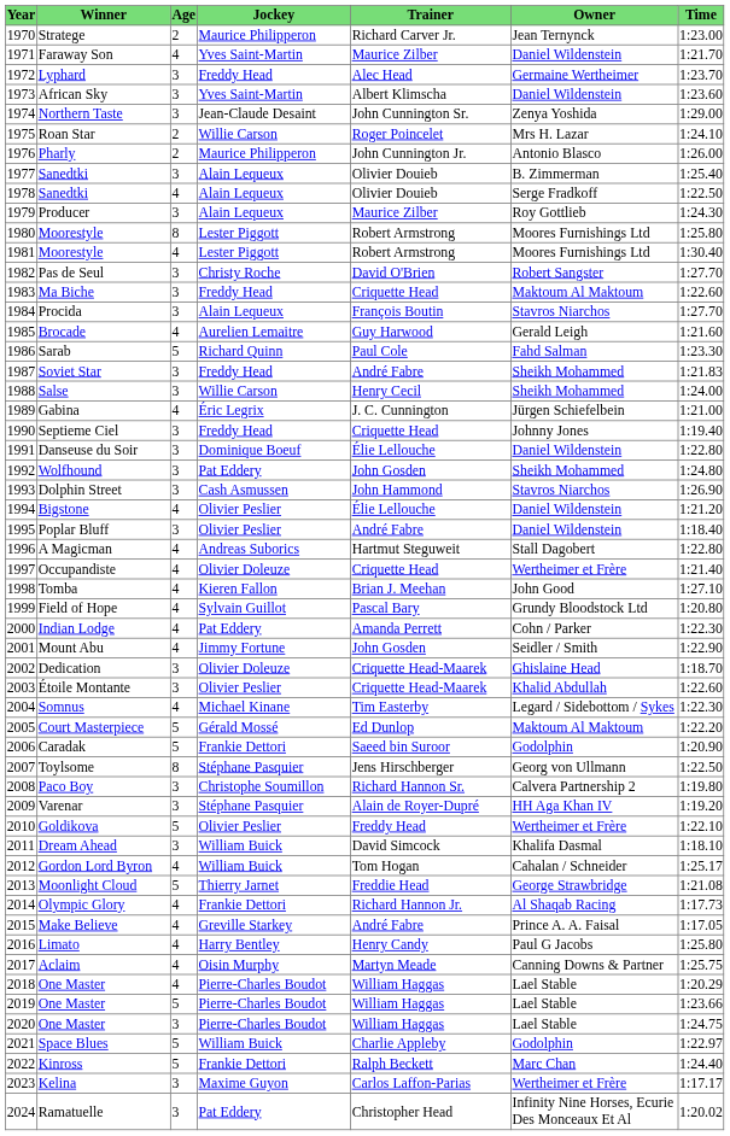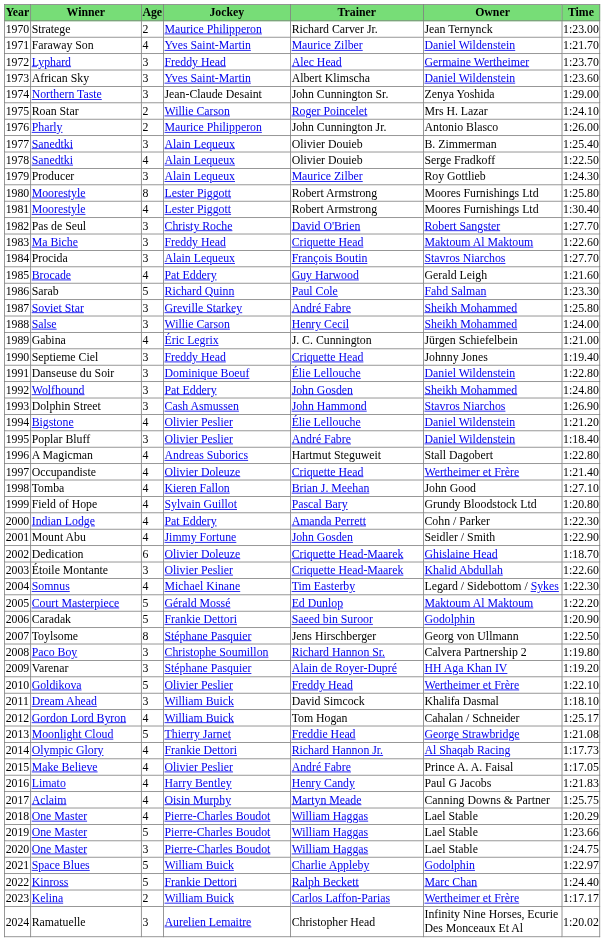 <table class = "sortable" | border="1" style="border-collapse: collapse; font-size:90%">
 <tr bgcolor="#77dd77" align="center">
 <th>Year</th>
 <th>Winner</th>
 <th>Age</th>
 <th>Jockey</th>
 <th>Trainer</th>
 <th>Owner</th>
 <th>Time</th>
 </tr>
 <tr>
 <td>1970</td>
 <td width=132px>Stratege</td>
 <td>2</td>
 <td width=152px><a href='#'>Maurice Philipperon</a></td>
 <td width=159px>Richard Carver Jr.</td>
 <td width=166px>Jean Ternynck</td>
 <td>1:23.00</td>
 </tr>
 <tr>
 <td>1971</td>
 <td>Faraway Son</td>
 <td>4</td>
 <td><a href='#'>Yves Saint-Martin</a></td>
 <td><a href='#'>Maurice Zilber</a></td>
 <td><a href='#'>Daniel Wildenstein</a></td>
 <td>1:21.70</td>
 </tr>
 <tr>
 <td>1972</td>
 <td><a href='#'>Lyphard</a></td>
 <td>3</td>
 <td><a href='#'>Freddy Head</a></td>
 <td><a href='#'>Alec Head</a></td>
 <td><a href='#'>Germaine Wertheimer</a></td>
 <td>1:23.70</td>
 </tr>
 <tr>
 <td>1973</td>
 <td>African Sky</td>
 <td>3</td>
 <td><a href='#'>Yves Saint-Martin</a></td>
 <td>Albert Klimscha</td>
 <td><a href='#'>Daniel Wildenstein</a></td>
 <td>1:23.60</td>
 </tr>
 <tr>
 <td>1974</td>
 <td><a href='#'>Northern Taste</a></td>
 <td>3</td>
 <td>Jean-Claude Desaint</td>
 <td>John Cunnington Sr.</td>
 <td>Zenya Yoshida</td>
 <td>1:29.00</td>
 </tr>
 <tr>
 <td>1975</td>
 <td>Roan Star</td>
 <td>2</td>
 <td><a href='#'>Willie Carson</a></td>
 <td><a href='#'>Roger Poincelet</a></td>
 <td>Mrs H. Lazar</td>
 <td>1:24.10</td>
 </tr>
 <tr>
 <td>1976</td>
 <td><a href='#'>Pharly</a></td>
 <td>2</td>
 <td><a href='#'>Maurice Philipperon</a></td>
 <td>John Cunnington Jr.</td>
 <td>Antonio Blasco</td>
 <td>1:26.00</td>
 </tr>
 <tr>
 <td>1977</td>
 <td><a href='#'>Sanedtki</a></td>
 <td>3</td>
 <td><a href='#'>Alain Lequeux</a></td>
 <td>Olivier Douieb</td>
 <td>B. Zimmerman</td>
 <td>1:25.40</td>
 </tr>
 <tr>
 <td>1978</td>
 <td><a href='#'>Sanedtki</a></td>
 <td>4</td>
 <td><a href='#'>Alain Lequeux</a></td>
 <td>Olivier Douieb</td>
 <td>Serge Fradkoff</td>
 <td>1:22.50</td>
 </tr>
 <tr>
 <td>1979</td>
 <td>Producer</td>
 <td>3</td>
 <td><a href='#'>Alain Lequeux</a></td>
 <td><a href='#'>Maurice Zilber</a></td>
 <td>Roy Gottlieb</td>
 <td>1:24.30</td>
 </tr>
 <tr>
 <td>1980</td>
 <td><a href='#'>Moorestyle</a></td>
 <td>8</td>
 <td><a href='#'>Lester Piggott</a></td>
 <td>Robert Armstrong</td>
 <td>Moores Furnishings Ltd</td>
 <td>1:25.80</td>
 </tr>
 <tr>
 <td>1981</td>
 <td><a href='#'>Moorestyle</a></td>
 <td>4</td>
 <td><a href='#'>Lester Piggott</a></td>
 <td>Robert Armstrong</td>
 <td>Moores Furnishings Ltd</td>
 <td>1:30.40</td>
 </tr>
 <tr>
 <td>1982</td>
 <td>Pas de Seul</td>
 <td>3</td>
 <td><a href='#'>Christy Roche</a></td>
 <td><a href='#'>David O'Brien</a></td>
 <td><a href='#'>Robert Sangster</a></td>
 <td>1:27.70</td>
 </tr>
 <tr>
 <td>1983</td>
 <td><a href='#'>Ma Biche</a></td>
 <td>3</td>
 <td><a href='#'>Freddy Head</a></td>
 <td><a href='#'>Criquette Head</a></td>
 <td><a href='#'>Maktoum Al Maktoum</a></td>
 <td>1:22.60</td>
 </tr>
 <tr>
 <td>1984</td>
 <td>Procida</td>
 <td>3</td>
 <td><a href='#'>Alain Lequeux</a></td>
 <td><a href='#'>François Boutin</a></td>
 <td><a href='#'>Stavros Niarchos</a></td>
 <td>1:27.70</td>
 </tr>
 <tr>
 <td>1985</td>
 <td><a href='#'>Brocade</a></td>
 <td>4</td>
-<td><a href='#'>Aurelien Lemaitre</a></td>
+<td><a href='#'>Pat Eddery</a></td>
 <td><a href='#'>Guy Harwood</a></td>
 <td>Gerald Leigh</td>
 <td>1:21.60</td>
 </tr>
 <tr>
 <td>1986</td>
 <td>Sarab</td>
 <td>5</td>
 <td><a href='#'>Richard Quinn</a></td>
 <td><a href='#'>Paul Cole</a></td>
 <td><a href='#'>Fahd Salman</a></td>
 <td>1:23.30</td>
 </tr>
 <tr>
 <td>1987</td>
 <td><a href='#'>Soviet Star</a></td>
 <td>3</td>
-<td><a href='#'>Freddy Head</a></td>
+<td><a href='#'>Greville Starkey</a></td>
 <td><a href='#'>André Fabre</a></td>
 <td><a href='#'>Sheikh Mohammed</a></td>
-<td>1:21.83</td>
+<td>1:25.80</td>
 </tr>
 <tr>
 <td>1988</td>
 <td><a href='#'>Salse</a></td>
 <td>3</td>
 <td><a href='#'>Willie Carson</a></td>
 <td><a href='#'>Henry Cecil</a></td>
 <td><a href='#'>Sheikh Mohammed</a></td>
 <td>1:24.00</td>
 </tr>
 <tr>
 <td>1989</td>
 <td>Gabina</td>
 <td>4</td>
 <td><a href='#'>Éric Legrix</a></td>
 <td>J. C. Cunnington </td>
 <td>Jürgen Schiefelbein</td>
 <td>1:21.00</td>
 </tr>
 <tr>
 <td>1990</td>
 <td>Septieme Ciel</td>
 <td>3</td>
 <td><a href='#'>Freddy Head</a></td>
 <td><a href='#'>Criquette Head</a></td>
 <td>Johnny Jones</td>
 <td>1:19.40</td>
 </tr>
 <tr>
 <td>1991</td>
 <td>Danseuse du Soir</td>
 <td>3</td>
 <td><a href='#'>Dominique Boeuf</a></td>
 <td><a href='#'>Élie Lellouche</a></td>
 <td><a href='#'>Daniel Wildenstein</a></td>
 <td>1:22.80</td>
 </tr>
 <tr>
 <td>1992</td>
 <td><a href='#'>Wolfhound</a></td>
 <td>3</td>
 <td><a href='#'>Pat Eddery</a></td>
 <td><a href='#'>John Gosden</a></td>
 <td><a href='#'>Sheikh Mohammed</a></td>
 <td>1:24.80</td>
 </tr>
 <tr>
 <td>1993</td>
 <td>Dolphin Street</td>
 <td>3</td>
 <td><a href='#'>Cash Asmussen</a></td>
 <td><a href='#'>John Hammond</a></td>
 <td><a href='#'>Stavros Niarchos</a></td>
 <td>1:26.90</td>
 </tr>
 <tr>
 <td>1994</td>
 <td><a href='#'>Bigstone</a></td>
 <td>4</td>
 <td><a href='#'>Olivier Peslier</a></td>
 <td><a href='#'>Élie Lellouche</a></td>
 <td><a href='#'>Daniel Wildenstein</a></td>
 <td>1:21.20</td>
 </tr>
 <tr>
 <td>1995</td>
 <td>Poplar Bluff</td>
 <td>3</td>
 <td><a href='#'>Olivier Peslier</a></td>
 <td><a href='#'>André Fabre</a></td>
 <td><a href='#'>Daniel Wildenstein</a></td>
 <td>1:18.40</td>
 </tr>
 <tr>
 <td>1996</td>
 <td>A Magicman</td>
 <td>4</td>
 <td><a href='#'>Andreas Suborics</a></td>
 <td>Hartmut Steguweit</td>
 <td>Stall Dagobert</td>
 <td>1:22.80</td>
 </tr>
 <tr>
 <td>1997</td>
 <td>Occupandiste</td>
 <td>4</td>
 <td><a href='#'>Olivier Doleuze</a></td>
 <td><a href='#'>Criquette Head</a></td>
 <td><a href='#'>Wertheimer et Frère</a></td>
 <td>1:21.40</td>
 </tr>
 <tr>
 <td>1998</td>
 <td>Tomba</td>
 <td>4</td>
 <td><a href='#'>Kieren Fallon</a></td>
 <td><a href='#'>Brian J. Meehan</a></td>
 <td>John Good</td>
 <td>1:27.10</td>
 </tr>
 <tr>
 <td>1999</td>
 <td>Field of Hope</td>
 <td>4</td>
 <td><a href='#'>Sylvain Guillot</a></td>
 <td><a href='#'>Pascal Bary</a></td>
 <td>Grundy Bloodstock Ltd</td>
 <td>1:20.80</td>
 </tr>
 <tr>
 <td>2000</td>
 <td><a href='#'>Indian Lodge</a></td>
 <td>4</td>
 <td><a href='#'>Pat Eddery</a></td>
 <td><a href='#'>Amanda Perrett</a></td>
 <td>Cohn / Parker </td>
 <td>1:22.30</td>
 </tr>
 <tr>
 <td>2001</td>
 <td>Mount Abu</td>
 <td>4</td>
 <td><a href='#'>Jimmy Fortune</a></td>
 <td><a href='#'>John Gosden</a></td>
 <td>Seidler / Smith </td>
 <td>1:22.90</td>
 </tr>
 <tr>
 <td>2002</td>
 <td>Dedication</td>
-<td>3</td>
+<td>6</td>
 <td><a href='#'>Olivier Doleuze</a></td>
 <td><a href='#'>Criquette Head-Maarek</a></td>
 <td><a href='#'>Ghislaine Head</a></td>
 <td>1:18.70</td>
 </tr>
 <tr>
 <td>2003</td>
 <td>Étoile Montante</td>
 <td>3</td>
 <td><a href='#'>Olivier Peslier</a></td>
 <td><a href='#'>Criquette Head-Maarek</a></td>
 <td><a href='#'>Khalid Abdullah</a></td>
 <td>1:22.60</td>
 </tr>
 <tr>
 <td>2004</td>
 <td><a href='#'>Somnus</a></td>
 <td>4</td>
 <td><a href='#'>Michael Kinane</a></td>
 <td><a href='#'>Tim Easterby</a></td>
 <td><span>Legard / Sidebottom / <a href='#'>Sykes</a></span> </td>
 <td>1:22.30</td>
 </tr>
 <tr>
 <td>2005</td>
 <td><a href='#'>Court Masterpiece</a></td>
 <td>5</td>
 <td><a href='#'>Gérald Mossé</a></td>
 <td><a href='#'>Ed Dunlop</a></td>
 <td><a href='#'>Maktoum Al Maktoum</a></td>
 <td>1:22.20</td>
 </tr>
 <tr>
 <td>2006</td>
 <td>Caradak</td>
 <td>5</td>
 <td><a href='#'>Frankie Dettori</a></td>
 <td><a href='#'>Saeed bin Suroor</a></td>
 <td><a href='#'>Godolphin</a></td>
 <td>1:20.90</td>
 </tr>
 <tr>
 <td>2007</td>
 <td>Toylsome</td>
 <td>8</td>
 <td><a href='#'>Stéphane Pasquier</a></td>
 <td>Jens Hirschberger</td>
 <td>Georg von Ullmann</td>
 <td>1:22.50</td>
 </tr>
 <tr>
 <td>2008</td>
 <td><a href='#'>Paco Boy</a></td>
 <td>3</td>
 <td><a href='#'>Christophe Soumillon</a></td>
 <td><a href='#'>Richard Hannon Sr.</a></td>
 <td>Calvera Partnership 2</td>
 <td>1:19.80</td>
 </tr>
 <tr>
 <td>2009</td>
 <td>Varenar</td>
 <td>3</td>
 <td><a href='#'>Stéphane Pasquier</a></td>
 <td><a href='#'>Alain de Royer-Dupré</a></td>
 <td><a href='#'>HH Aga Khan IV</a></td>
 <td>1:19.20</td>
 </tr>
 <tr>
 <td>2010</td>
 <td><a href='#'>Goldikova</a></td>
 <td>5</td>
 <td><a href='#'>Olivier Peslier</a></td>
 <td><a href='#'>Freddy Head</a></td>
 <td><a href='#'>Wertheimer et Frère</a></td>
 <td>1:22.10</td>
 </tr>
 <tr>
 <td>2011</td>
 <td><a href='#'>Dream Ahead</a></td>
 <td>3</td>
 <td><a href='#'>William Buick</a></td>
 <td>David Simcock</td>
 <td>Khalifa Dasmal</td>
 <td>1:18.10</td>
 </tr>
 <tr>
 <td>2012</td>
 <td><a href='#'>Gordon Lord Byron</a></td>
 <td>4</td>
 <td><a href='#'>William Buick</a></td>
 <td>Tom Hogan</td>
 <td>Cahalan / Schneider </td>
 <td>1:25.17</td>
 </tr>
 <tr>
 <td>2013</td>
 <td><a href='#'>Moonlight Cloud</a></td>
 <td>5</td>
 <td><a href='#'>Thierry Jarnet</a></td>
 <td><a href='#'>Freddie Head</a></td>
 <td><a href='#'>George Strawbridge</a></td>
 <td>1:21.08</td>
 </tr>
 <tr>
 <td>2014</td>
 <td><a href='#'>Olympic Glory</a></td>
 <td>4</td>
 <td><a href='#'>Frankie Dettori</a></td>
 <td><a href='#'>Richard Hannon Jr.</a></td>
 <td><a href='#'>Al Shaqab Racing</a></td>
 <td>1:17.73</td>
 </tr>
 <tr>
 <td>2015</td>
 <td><a href='#'>Make Believe</a></td>
 <td>4</td>
-<td><a href='#'>Greville Starkey</a></td>
+<td><a href='#'>Olivier Peslier</a></td>
 <td><a href='#'>André Fabre</a></td>
 <td>Prince A. A. Faisal</td>
 <td>1:17.05</td>
 </tr>
 <tr>
 <td>2016</td>
 <td><a href='#'>Limato</a></td>
 <td>4</td>
 <td><a href='#'>Harry Bentley</a></td>
 <td><a href='#'>Henry Candy</a></td>
 <td>Paul G Jacobs</td>
-<td>1:25.80</td>
+<td>1:21.83</td>
 </tr>
 <tr>
 <td>2017</td>
 <td><a href='#'>Aclaim</a></td>
 <td>4</td>
 <td><a href='#'>Oisin Murphy</a></td>
 <td><a href='#'>Martyn Meade</a></td>
 <td>Canning Downs & Partner</td>
 <td>1:25.75</td>
 </tr>
 <tr>
 <td>2018</td>
 <td><a href='#'>One Master</a></td>
 <td>4</td>
 <td><a href='#'>Pierre-Charles Boudot</a></td>
 <td><a href='#'>William Haggas</a></td>
 <td>Lael Stable</td>
 <td>1:20.29</td>
 </tr>
 <tr>
 <td>2019</td>
 <td><a href='#'>One Master</a></td>
 <td>5</td>
 <td><a href='#'>Pierre-Charles Boudot</a></td>
 <td><a href='#'>William Haggas</a></td>
 <td>Lael Stable</td>
 <td>1:23.66</td>
 </tr>
 <tr>
 <td>2020</td>
 <td><a href='#'>One Master</a></td>
 <td>3</td>
 <td><a href='#'>Pierre-Charles Boudot</a></td>
 <td><a href='#'>William Haggas</a></td>
 <td>Lael Stable</td>
 <td>1:24.75</td>
 </tr>
 <tr>
 <td>2021</td>
 <td><a href='#'>Space Blues </a></td>
 <td>5</td>
 <td><a href='#'>William Buick</a></td>
 <td><a href='#'>Charlie Appleby</a></td>
 <td><a href='#'>Godolphin</a></td>
 <td>1:22.97</td>
 </tr>
 <tr>
 <td>2022</td>
 <td><a href='#'>Kinross</a></td>
 <td>5</td>
 <td><a href='#'>Frankie Dettori</a></td>
 <td><a href='#'>Ralph Beckett</a></td>
 <td><a href='#'>Marc Chan</a></td>
 <td>1:24.40</td>
 </tr>
 <tr>
 <td>2023</td>
 <td><a href='#'>Kelina</a></td>
-<td>3</td>
-<td><a href='#'>Maxime Guyon</a></td>
+<td>2</td>
+<td><a href='#'>William Buick</a></td>
 <td><a href='#'>Carlos Laffon-Parias</a></td>
 <td><a href='#'>Wertheimer et Frère</a></td>
 <td>1:17.17</td>
 </tr>
 <tr>
 <td>2024</td>
 <td>Ramatuelle</td>
 <td>3</td>
-<td><a href='#'>Pat Eddery</a></td>
+<td><a href='#'>Aurelien Lemaitre</a></td>
 <td>Christopher Head</td>
 <td>Infinity Nine Horses, Ecurie Des Monceaux Et Al</td>
 <td>1:20.02</td>
 </tr>
 </table>
